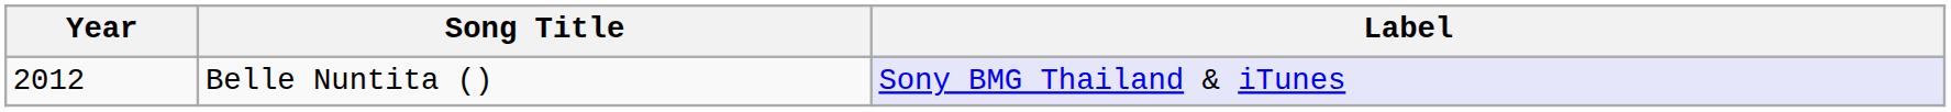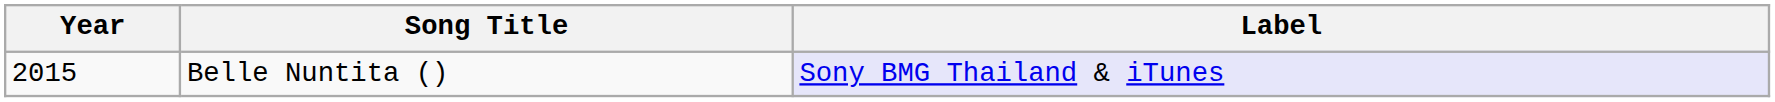 <table class="wikitable" style="font-size: 90%;" width=60%>
 <tr>
 <th>Year</th>
 <th>Song Title</th>
 <th>Label</th>
 </tr>
 <tr>
-<td>2012</td>
+<td>2015</td>
 <td>Belle Nuntita ()</td>
 <td style="background: lavender;"><a href='#'>Sony BMG Thailand</a> & <a href='#'>iTunes</a></td>
 </tr>
 </table>
